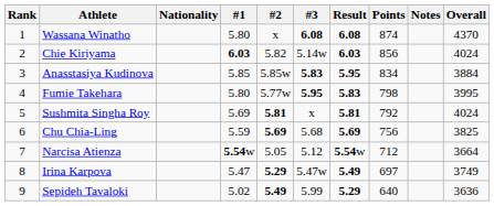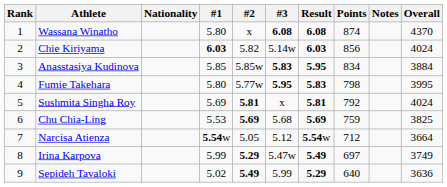 <table class="wikitable sortable" style="text-align:center">
 <tr>
 <th>Rank</th>
 <th>Athlete</th>
 <th>Nationality</th>
 <th>#1</th>
 <th>#2</th>
 <th>#3</th>
 <th>Result</th>
 <th>Points</th>
 <th>Notes</th>
 <th>Overall</th>
 </tr>
 <tr>
 <td>1</td>
 <td align=left><a href='#'>Wassana Winatho</a></td>
 <td align=left></td>
 <td>5.80</td>
 <td>x</td>
 <td><strong>6.08</strong></td>
 <td><strong>6.08</strong></td>
 <td>874</td>
 <td></td>
 <td>4370</td>
 </tr>
 <tr>
 <td>2</td>
 <td align=left><a href='#'>Chie Kiriyama</a></td>
 <td align=left></td>
 <td><strong>6.03</strong></td>
 <td>5.82</td>
 <td>5.14w</td>
 <td><strong>6.03</strong></td>
 <td>856</td>
 <td></td>
 <td>4024</td>
 </tr>
 <tr>
 <td>3</td>
 <td align=left><a href='#'>Anasstasiya Kudinova</a></td>
 <td align=left></td>
 <td>5.85</td>
 <td>5.85w</td>
 <td><strong>5.83</strong></td>
 <td><strong>5.95</strong></td>
 <td>834</td>
 <td></td>
 <td>3884</td>
 </tr>
 <tr>
 <td>4</td>
 <td align=left><a href='#'>Fumie Takehara</a></td>
 <td align=left></td>
 <td>5.80</td>
 <td>5.77w</td>
 <td><strong>5.95</strong></td>
 <td><strong>5.83</strong></td>
 <td>798</td>
 <td></td>
 <td>3995</td>
 </tr>
 <tr>
 <td>5</td>
 <td align=left><a href='#'>Sushmita Singha Roy</a></td>
 <td align=left></td>
 <td>5.69</td>
 <td><strong>5.81</strong></td>
 <td>x</td>
 <td><strong>5.81</strong></td>
 <td>792</td>
 <td></td>
 <td>4024</td>
 </tr>
 <tr>
 <td>6</td>
 <td align=left><a href='#'>Chu Chia-Ling</a></td>
 <td align=left></td>
-<td>5.59</td>
+<td>5.53</td>
 <td><strong>5.69</strong></td>
 <td>5.68</td>
 <td><strong>5.69</strong></td>
-<td>756</td>
+<td>759</td>
 <td></td>
 <td>3825</td>
 </tr>
 <tr>
 <td>7</td>
 <td align=left><a href='#'>Narcisa Atienza</a></td>
 <td align=left></td>
 <td><strong>5.54</strong>w</td>
 <td>5.05</td>
 <td>5.12</td>
 <td><strong>5.54</strong>w</td>
 <td>712</td>
 <td></td>
 <td>3664</td>
 </tr>
 <tr>
 <td>8</td>
 <td align=left><a href='#'>Irina Karpova</a></td>
 <td align=left></td>
-<td>5.47</td>
+<td>5.99</td>
 <td><strong>5.29</strong></td>
 <td>5.47w</td>
 <td><strong>5.49</strong></td>
 <td>697</td>
 <td></td>
 <td>3749</td>
 </tr>
 <tr>
 <td>9</td>
 <td align=left><a href='#'>Sepideh Tavaloki</a></td>
 <td align=left></td>
 <td>5.02</td>
 <td><strong>5.49</strong></td>
 <td>5.99</td>
 <td><strong>5.29</strong></td>
 <td>640</td>
 <td></td>
 <td>3636</td>
 </tr>
 </table>
